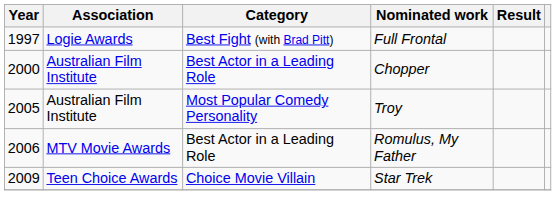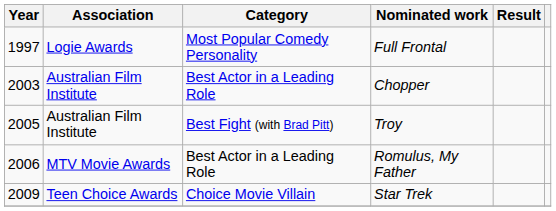 <table class="wikitable">
 <tr>
 <th>Year</th>
 <th>Association</th>
 <th>Category</th>
 <th>Nominated work</th>
 <th>Result</th>
 <th></th>
 </tr>
 <tr>
 <td>1997</td>
 <td><a href='#'>Logie Awards</a></td>
-<td><a href='#'>Best Fight</a> <small>(with <a href='#'>Brad Pitt</a>)</small></td>
+<td><a href='#'>Most Popular Comedy Personality</a></td>
 <td><em>Full Frontal</em></td>
 <td></td>
 <td></td>
 </tr>
 <tr>
-<td>2000</td>
+<td>2003</td>
 <td><a href='#'>Australian Film Institute</a></td>
 <td><a href='#'>Best Actor in a Leading Role</a></td>
 <td><em>Chopper</em></td>
 <td></td>
 <td></td>
 </tr>
 <tr>
 <td>2005</td>
 <td>Australian Film Institute</td>
-<td><a href='#'>Most Popular Comedy Personality</a></td>
+<td><a href='#'>Best Fight</a> <small>(with <a href='#'>Brad Pitt</a>)</small></td>
 <td><em>Troy</em></td>
 <td></td>
 <td></td>
 </tr>
 <tr>
 <td>2006</td>
 <td><a href='#'>MTV Movie Awards</a></td>
 <td>Best Actor in a Leading Role</td>
 <td><em>Romulus, My Father</em></td>
 <td></td>
 <td></td>
 </tr>
 <tr>
 <td>2009</td>
 <td><a href='#'>Teen Choice Awards</a></td>
 <td><a href='#'>Choice Movie Villain</a></td>
 <td><em>Star Trek</em></td>
 <td></td>
 <td></td>
 </tr>
 <tr>
 </tr>
 </table>
